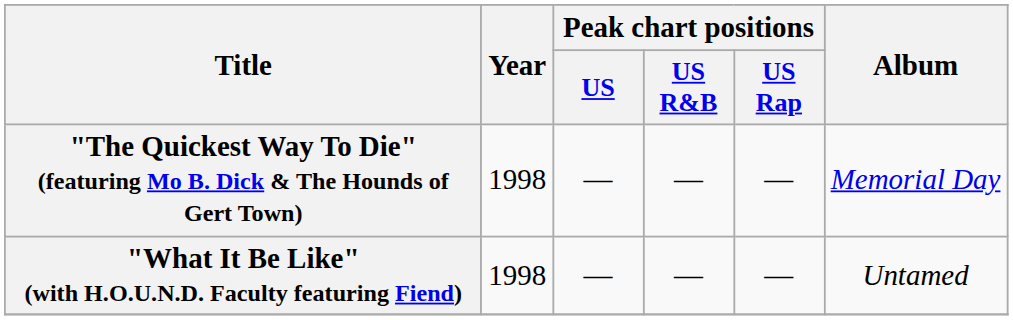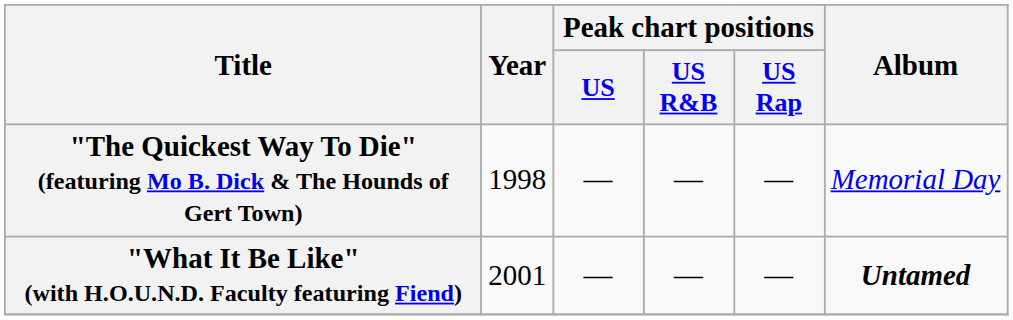 <table class="wikitable plainrowheaders" style="text-align:center;">
 <tr>
 <th scope="col" rowspan="2" style="width:16em;">Title</th>
 <th scope="col" rowspan="2">Year</th>
 <th scope="col" colspan="3">Peak chart positions</th>
 <th scope="col" rowspan="2">Album</th>
 </tr>
 <tr>
 <th style="width:3em; font-size:90%"><a href='#'>US</a></th>
 <th style="width:3em; font-size:90%"><a href='#'>US<br>R&B</a></th>
 <th style="width:3em; font-size:90%"><a href='#'>US<br>Rap</a></th>
 </tr>
 <tr>
 <th scope="row">"The Quickest Way To Die"<br><small>(featuring <a href='#'>Mo B. Dick</a> & The Hounds of Gert Town)</small></th>
 <td>1998</td>
 <td>—</td>
 <td>—</td>
 <td>—</td>
 <td><em><a href='#'>Memorial Day</a></em></td>
 </tr>
 <tr>
 <th scope="row">"What It Be Like"<br><small>(with H.O.U.N.D. Faculty featuring <a href='#'>Fiend</a>)</small></th>
-<td>1998</td>
+<td>2001</td>
 <td>—</td>
 <td>—</td>
 <td>—</td>
-<td><em>Untamed</em></td>
+<td><strong><em>Untamed</em></strong></td>
 </tr>
 <tr>
 </tr>
 </table>
